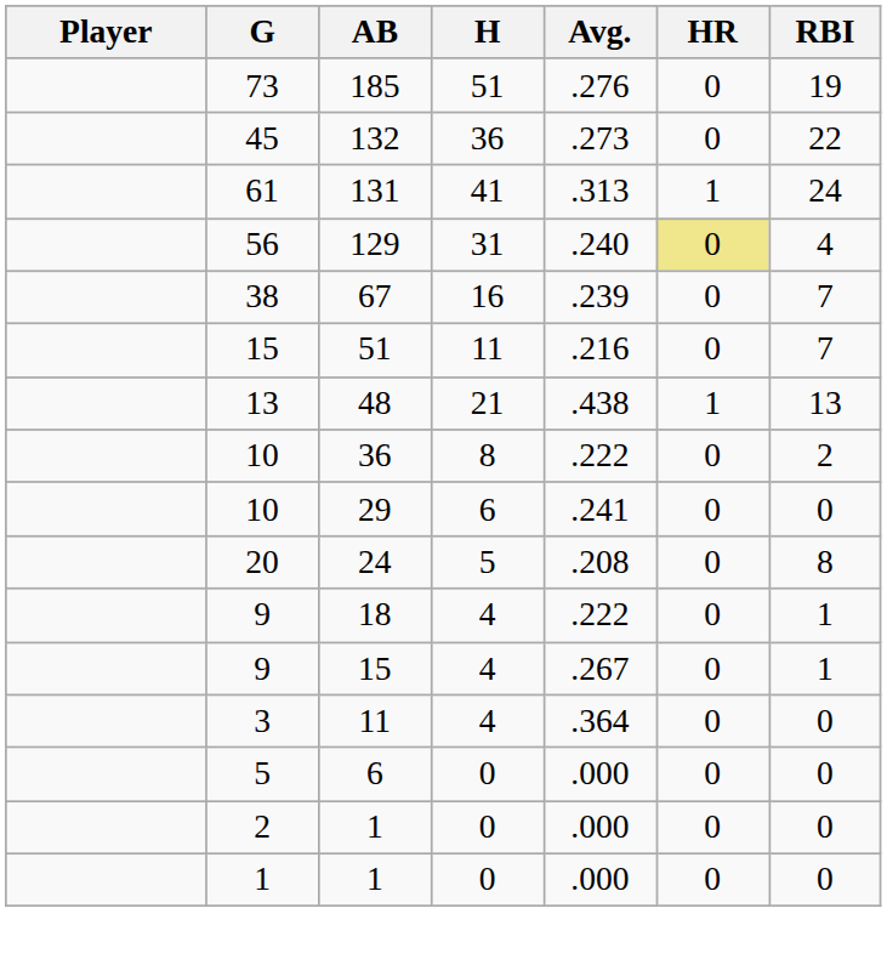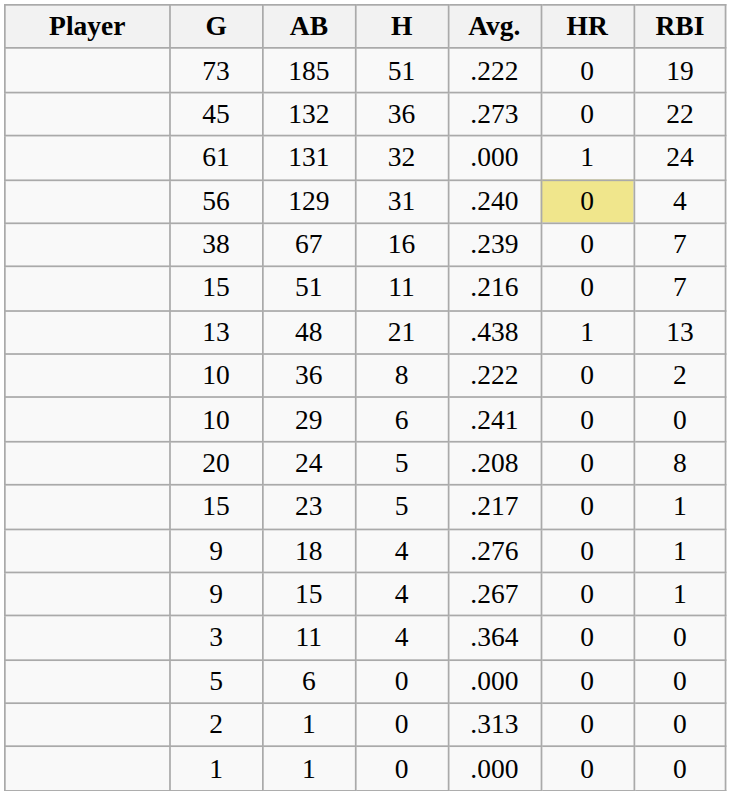 <table class="wikitable sortable">
 <tr>
 <th bgcolor="#DDDDFF" width="16%">Player</th>
 <th bgcolor="#DDDDFF" width="9%">G</th>
 <th bgcolor="#DDDDFF" width="9%">AB</th>
 <th bgcolor="#DDDDFF" width="9%">H</th>
 <th bgcolor="#DDDDFF" width="9%">Avg.</th>
 <th bgcolor="#DDDDFF" width="9%">HR</th>
 <th bgcolor="#DDDDFF" width="9%">RBI</th>
 </tr>
 <tr align="center">
 <td></td>
 <td>73</td>
 <td>185</td>
 <td>51</td>
-<td>.276</td>
+<td>.222</td>
 <td>0</td>
 <td>19</td>
 </tr>
 <tr align="center">
 <td></td>
 <td>45</td>
 <td>132</td>
 <td>36</td>
 <td>.273</td>
 <td>0</td>
 <td>22</td>
 </tr>
 <tr align="center">
 <td></td>
 <td>61</td>
 <td>131</td>
-<td>41</td>
-<td>.313</td>
+<td>32</td>
+<td>.000</td>
 <td>1</td>
 <td>24</td>
 </tr>
 <tr align="center">
 <td></td>
 <td>56</td>
 <td>129</td>
 <td>31</td>
 <td>.240</td>
 <td style="background: khaki;">0</td>
 <td>4</td>
 </tr>
 <tr align="center">
 <td></td>
 <td>38</td>
 <td>67</td>
 <td>16</td>
 <td>.239</td>
 <td>0</td>
 <td>7</td>
 </tr>
 <tr align="center">
 <td></td>
 <td>15</td>
 <td>51</td>
 <td>11</td>
 <td>.216</td>
 <td>0</td>
 <td>7</td>
 </tr>
 <tr align="center">
 <td></td>
 <td>13</td>
 <td>48</td>
 <td>21</td>
 <td>.438</td>
 <td>1</td>
 <td>13</td>
 </tr>
 <tr align="center">
 <td></td>
 <td>10</td>
 <td>36</td>
 <td>8</td>
 <td>.222</td>
 <td>0</td>
 <td>2</td>
 </tr>
 <tr align="center">
 <td></td>
 <td>10</td>
 <td>29</td>
 <td>6</td>
 <td>.241</td>
 <td>0</td>
 <td>0</td>
 </tr>
 <tr align="center">
 <td></td>
 <td>20</td>
 <td>24</td>
 <td>5</td>
 <td>.208</td>
 <td>0</td>
 <td>8</td>
 </tr>
 <tr align="center">
 <td></td>
+<td>15</td>
+<td>23</td>
+<td>5</td>
+<td>.217</td>
+<td>0</td>
+<td>1</td>
+</tr>
+<tr align="center">
+<td></td>
 <td>9</td>
 <td>18</td>
 <td>4</td>
-<td>.222</td>
+<td>.276</td>
 <td>0</td>
 <td>1</td>
 </tr>
 <tr align="center">
 <td></td>
 <td>9</td>
 <td>15</td>
 <td>4</td>
 <td>.267</td>
 <td>0</td>
 <td>1</td>
 </tr>
 <tr align="center">
 <td></td>
 <td>3</td>
 <td>11</td>
 <td>4</td>
 <td>.364</td>
 <td>0</td>
 <td>0</td>
 </tr>
 <tr align="center">
 <td></td>
 <td>5</td>
 <td>6</td>
 <td>0</td>
 <td>.000</td>
 <td>0</td>
 <td>0</td>
 </tr>
 <tr align="center">
 <td></td>
 <td>2</td>
 <td>1</td>
 <td>0</td>
-<td>.000</td>
+<td>.313</td>
 <td>0</td>
 <td>0</td>
 </tr>
 <tr align="center">
 <td></td>
 <td>1</td>
 <td>1</td>
 <td>0</td>
 <td>.000</td>
 <td>0</td>
 <td>0</td>
 </tr>
 </table>
